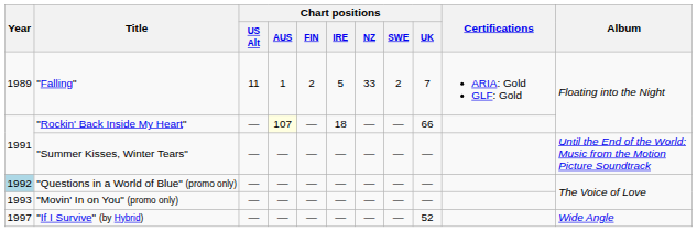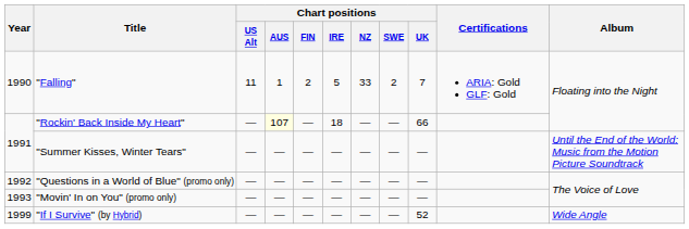 <table class="wikitable">
 <tr>
 <th rowspan="2">Year</th>
 <th rowspan="2">Title</th>
 <th colspan="7">Chart positions</th>
 <th rowspan="2" style="width:10em;"><a href='#'>Certifications</a></th>
 <th rowspan="2" style="width:12em;">Album</th>
 </tr>
 <tr>
 <th width="35"><small><a href='#'>US Alt</a></small><br></th>
 <th width="35"><small><a href='#'>AUS</a></small><br></th>
 <th width="35"><small><a href='#'>FIN</a></small><br></th>
 <th width="35"><small><a href='#'>IRE</a></small><br></th>
 <th width="35"><small><a href='#'>NZ</a></small><br></th>
 <th width="35"><small><a href='#'>SWE</a></small><br></th>
 <th width="35"><small><a href='#'>UK</a></small><br></th>
 </tr>
 <tr>
-<td>1989</td>
+<td>1990</td>
 <td>"<a href='#'>Falling</a>"</td>
 <td style="text-align:center;">11</td>
 <td style="text-align:center;">1</td>
 <td style="text-align:center;">2</td>
 <td style="text-align:center;">5</td>
 <td style="text-align:center;">33</td>
 <td style="text-align:center;">2</td>
 <td style="text-align:center;">7</td>
 <td><br><ul><li><a href='#'>ARIA</a>: Gold</li><li><a href='#'>GLF</a>: Gold</li></ul></td>
 <td rowspan="2"><em>Floating into the Night</em></td>
 </tr>
 <tr>
 <td rowspan="2">1991</td>
 <td>"<a href='#'>Rockin' Back Inside My Heart</a>"</td>
 <td style="text-align:center;">—</td>
 <td style="background: lightyellow; text-align:center;">107</td>
 <td style="text-align:center;">—</td>
 <td style="text-align:center;">18</td>
 <td style="text-align:center;">—</td>
 <td style="text-align:center;">—</td>
 <td style="text-align:center;">66</td>
 <td></td>
 </tr>
 <tr>
 <td>"Summer Kisses, Winter Tears"</td>
 <td style="text-align:center;">—</td>
 <td style="text-align:center;">—</td>
 <td style="text-align:center;">—</td>
 <td style="text-align:center;">—</td>
 <td style="text-align:center;">—</td>
 <td style="text-align:center;">—</td>
 <td style="text-align:center;">—</td>
 <td></td>
 <td><em><a href='#'>Until the End of the World: Music from the Motion Picture Soundtrack</a></em></td>
 </tr>
 <tr>
-<td style="background: lightblue;">1992</td>
+<td>1992</td>
 <td>"Questions in a World of Blue" <small>(promo only)</small></td>
 <td style="text-align:center;">—</td>
 <td style="text-align:center;">—</td>
 <td style="text-align:center;">—</td>
 <td style="text-align:center;">—</td>
 <td style="text-align:center;">—</td>
 <td style="text-align:center;">—</td>
 <td style="text-align:center;">—</td>
 <td></td>
 <td rowspan="2"><em>The Voice of Love</em></td>
 </tr>
 <tr>
 <td>1993</td>
 <td>"Movin' In on You" <small>(promo only)</small></td>
 <td style="text-align:center;">—</td>
 <td style="text-align:center;">—</td>
 <td style="text-align:center;">—</td>
 <td style="text-align:center;">—</td>
 <td style="text-align:center;">—</td>
 <td style="text-align:center;">—</td>
 <td style="text-align:center;">—</td>
 <td></td>
 </tr>
 <tr>
-<td>1997</td>
+<td>1999</td>
 <td>"<a href='#'>If I Survive</a>" <small>(by <a href='#'>Hybrid</a>)</small></td>
 <td style="text-align:center;">—</td>
 <td style="text-align:center;">—</td>
 <td style="text-align:center;">—</td>
 <td style="text-align:center;">—</td>
 <td style="text-align:center;">—</td>
 <td style="text-align:center;">—</td>
 <td style="text-align:center;">52</td>
 <td></td>
 <td><em><a href='#'>Wide Angle</a></em></td>
 </tr>
 </table>
